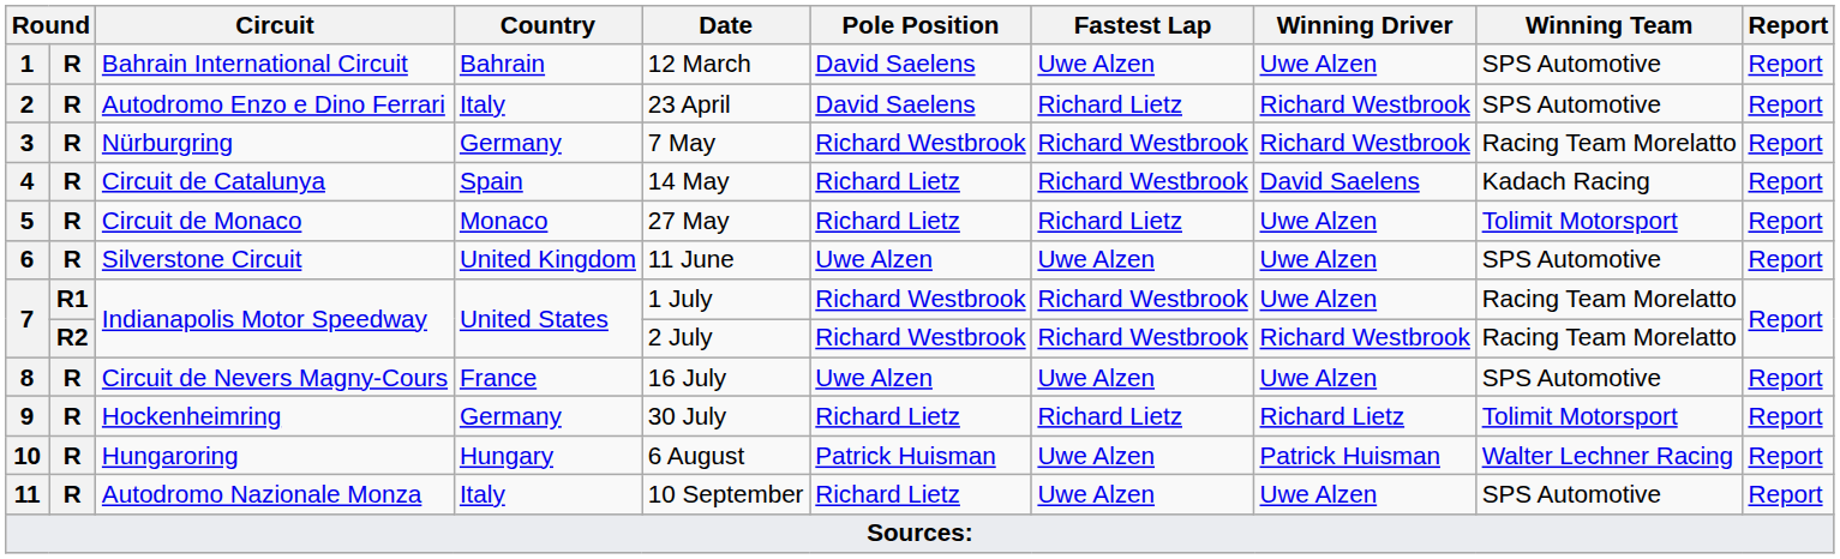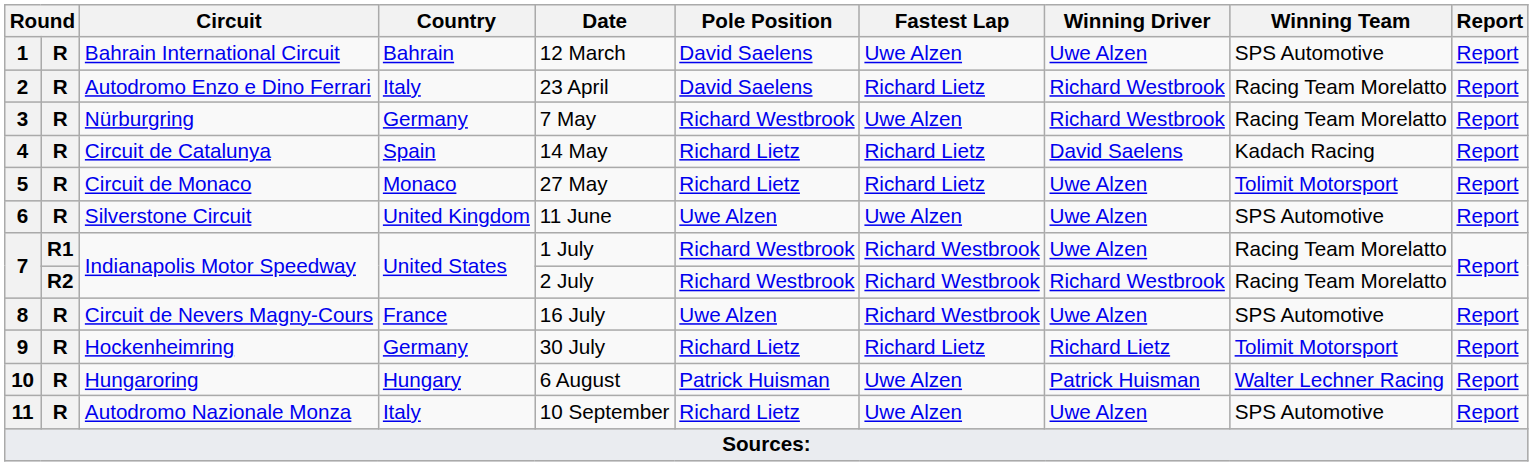 <table class="wikitable" style="font-size: 85%">
 <tr>
 <th colspan=2>Round</th>
 <th>Circuit</th>
 <th>Country</th>
 <th>Date</th>
 <th>Pole Position</th>
 <th>Fastest Lap</th>
 <th>Winning Driver</th>
 <th>Winning Team</th>
 <th>Report</th>
 </tr>
 <tr>
 <th>1</th>
 <th>R</th>
 <td> <a href='#'>Bahrain International Circuit</a></td>
 <td><a href='#'>Bahrain</a></td>
 <td>12 March</td>
 <td> <a href='#'>David Saelens</a></td>
 <td> <a href='#'>Uwe Alzen</a></td>
 <td> <a href='#'>Uwe Alzen</a></td>
 <td> SPS Automotive</td>
 <td><a href='#'>Report</a></td>
 </tr>
 <tr>
 <th>2</th>
 <th>R</th>
 <td> <a href='#'>Autodromo Enzo e Dino Ferrari</a></td>
 <td><a href='#'>Italy</a></td>
 <td>23 April</td>
 <td> <a href='#'>David Saelens</a></td>
 <td> <a href='#'>Richard Lietz</a></td>
 <td> <a href='#'>Richard Westbrook</a></td>
-<td> SPS Automotive</td>
+<td> Racing Team Morelatto</td>
 <td><a href='#'>Report</a></td>
 </tr>
 <tr>
 <th>3</th>
 <th>R</th>
 <td> <a href='#'>Nürburgring</a></td>
 <td><a href='#'>Germany</a></td>
 <td>7 May</td>
 <td> <a href='#'>Richard Westbrook</a></td>
-<td> <a href='#'>Richard Westbrook</a></td>
+<td> <a href='#'>Uwe Alzen</a></td>
 <td> <a href='#'>Richard Westbrook</a></td>
 <td> Racing Team Morelatto</td>
 <td><a href='#'>Report</a></td>
 </tr>
 <tr>
 <th>4</th>
 <th>R</th>
 <td> <a href='#'>Circuit de Catalunya</a></td>
 <td><a href='#'>Spain</a></td>
 <td>14 May</td>
 <td> <a href='#'>Richard Lietz</a></td>
-<td> <a href='#'>Richard Westbrook</a></td>
+<td> <a href='#'>Richard Lietz</a></td>
 <td> <a href='#'>David Saelens</a></td>
 <td> Kadach Racing</td>
 <td><a href='#'>Report</a></td>
 </tr>
 <tr>
 <th>5</th>
 <th>R</th>
 <td> <a href='#'>Circuit de Monaco</a></td>
 <td><a href='#'>Monaco</a></td>
 <td>27 May</td>
 <td> <a href='#'>Richard Lietz</a></td>
 <td> <a href='#'>Richard Lietz</a></td>
 <td> <a href='#'>Uwe Alzen</a></td>
 <td> <a href='#'>Tolimit Motorsport</a></td>
 <td><a href='#'>Report</a></td>
 </tr>
 <tr>
 <th>6</th>
 <th>R</th>
 <td> <a href='#'>Silverstone Circuit</a></td>
 <td><a href='#'>United Kingdom</a></td>
 <td>11 June</td>
 <td> <a href='#'>Uwe Alzen</a></td>
 <td> <a href='#'>Uwe Alzen</a></td>
 <td> <a href='#'>Uwe Alzen</a></td>
 <td> SPS Automotive</td>
 <td><a href='#'>Report</a></td>
 </tr>
 <tr>
 <th rowspan=2>7</th>
 <th>R1</th>
 <td rowspan=2> <a href='#'>Indianapolis Motor Speedway</a></td>
 <td rowspan=2><a href='#'>United States</a></td>
 <td>1 July</td>
 <td> <a href='#'>Richard Westbrook</a></td>
 <td> <a href='#'>Richard Westbrook</a></td>
 <td> <a href='#'>Uwe Alzen</a></td>
 <td> Racing Team Morelatto</td>
 <td rowspan=2><a href='#'>Report</a></td>
 </tr>
 <tr>
 <th>R2</th>
 <td>2 July</td>
 <td> <a href='#'>Richard Westbrook</a></td>
 <td> <a href='#'>Richard Westbrook</a></td>
 <td> <a href='#'>Richard Westbrook</a></td>
 <td> Racing Team Morelatto</td>
 </tr>
 <tr>
 <th>8</th>
 <th>R</th>
 <td> <a href='#'>Circuit de Nevers Magny-Cours</a></td>
 <td><a href='#'>France</a></td>
 <td>16 July</td>
 <td> <a href='#'>Uwe Alzen</a></td>
-<td> <a href='#'>Uwe Alzen</a></td>
+<td> <a href='#'>Richard Westbrook</a></td>
 <td> <a href='#'>Uwe Alzen</a></td>
 <td> SPS Automotive</td>
 <td><a href='#'>Report</a></td>
 </tr>
 <tr>
 <th>9</th>
 <th>R</th>
 <td> <a href='#'>Hockenheimring</a></td>
 <td><a href='#'>Germany</a></td>
 <td>30 July</td>
 <td> <a href='#'>Richard Lietz</a></td>
 <td> <a href='#'>Richard Lietz</a></td>
 <td> <a href='#'>Richard Lietz</a></td>
 <td> <a href='#'>Tolimit Motorsport</a></td>
 <td><a href='#'>Report</a></td>
 </tr>
 <tr>
 <th>10</th>
 <th>R</th>
 <td> <a href='#'>Hungaroring</a></td>
 <td><a href='#'>Hungary</a></td>
 <td>6 August</td>
 <td> <a href='#'>Patrick Huisman</a></td>
 <td> <a href='#'>Uwe Alzen</a></td>
 <td> <a href='#'>Patrick Huisman</a></td>
 <td> <a href='#'>Walter Lechner Racing</a></td>
 <td><a href='#'>Report</a></td>
 </tr>
 <tr>
 <th>11</th>
 <th>R</th>
 <td> <a href='#'>Autodromo Nazionale Monza</a></td>
 <td><a href='#'>Italy</a></td>
 <td>10 September</td>
 <td> <a href='#'>Richard Lietz</a></td>
 <td> <a href='#'>Uwe Alzen</a></td>
 <td> <a href='#'>Uwe Alzen</a></td>
 <td> SPS Automotive</td>
 <td><a href='#'>Report</a></td>
 </tr>
 <tr class="sortbottom">
 <td colspan="10" style="background-color:#EAECF0;text-align:center"><strong>Sources:</strong></td>
 </tr>
 </table>
